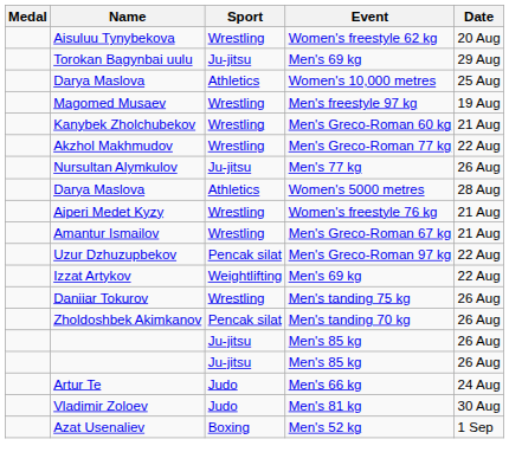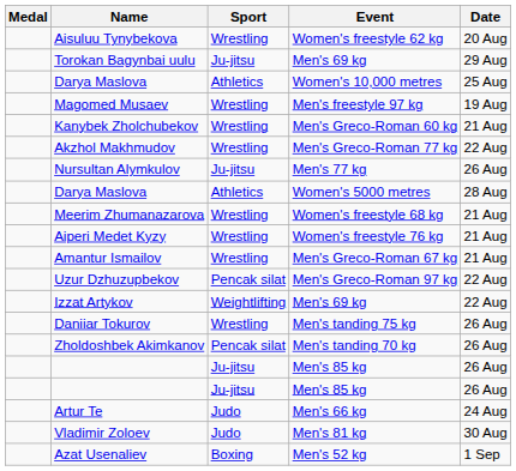 <table class="wikitable sortable"  style="font-size:95%">
 <tr>
 <th>Medal</th>
 <th>Name</th>
 <th>Sport</th>
 <th>Event</th>
 <th>Date</th>
 </tr>
 <tr>
 <td></td>
 <td><a href='#'>Aisuluu Tynybekova</a></td>
 <td><a href='#'>Wrestling</a></td>
 <td><a href='#'>Women's freestyle 62 kg</a></td>
 <td>20 Aug</td>
 </tr>
 <tr>
 <td></td>
 <td><a href='#'>Torokan Bagynbai uulu</a></td>
 <td><a href='#'>Ju-jitsu</a></td>
 <td><a href='#'>Men's 69 kg</a></td>
 <td>29 Aug</td>
 </tr>
 <tr>
 <td></td>
 <td><a href='#'>Darya Maslova</a></td>
 <td><a href='#'>Athletics</a></td>
 <td><a href='#'>Women's 10,000 metres</a></td>
 <td>25 Aug</td>
 </tr>
 <tr>
 <td></td>
 <td><a href='#'>Magomed Musaev</a></td>
 <td><a href='#'>Wrestling</a></td>
 <td><a href='#'>Men's freestyle 97 kg</a></td>
 <td>19 Aug</td>
 </tr>
 <tr>
 <td></td>
 <td><a href='#'>Kanybek Zholchubekov</a></td>
 <td><a href='#'>Wrestling</a></td>
 <td><a href='#'>Men's Greco-Roman 60 kg</a></td>
 <td>21 Aug</td>
 </tr>
 <tr>
 <td></td>
 <td><a href='#'>Akzhol Makhmudov</a></td>
 <td><a href='#'>Wrestling</a></td>
 <td><a href='#'>Men's Greco-Roman 77 kg</a></td>
 <td>22 Aug</td>
 </tr>
 <tr>
 <td></td>
 <td><a href='#'>Nursultan Alymkulov</a></td>
 <td><a href='#'>Ju-jitsu</a></td>
 <td><a href='#'>Men's 77 kg</a></td>
 <td>26 Aug</td>
 </tr>
 <tr>
 <td></td>
 <td><a href='#'>Darya Maslova</a></td>
 <td><a href='#'>Athletics</a></td>
 <td><a href='#'>Women's 5000 metres</a></td>
 <td>28 Aug</td>
+</tr>
+<tr>
+<td></td>
+<td><a href='#'>Meerim Zhumanazarova</a></td>
+<td><a href='#'>Wrestling</a></td>
+<td><a href='#'>Women's freestyle 68 kg</a></td>
+<td>21 Aug</td>
 </tr>
 <tr>
 <td></td>
 <td><a href='#'>Aiperi Medet Kyzy</a></td>
 <td><a href='#'>Wrestling</a></td>
 <td><a href='#'>Women's freestyle 76 kg</a></td>
 <td>21 Aug</td>
 </tr>
 <tr>
 <td></td>
 <td><a href='#'>Amantur Ismailov</a></td>
 <td><a href='#'>Wrestling</a></td>
 <td><a href='#'>Men's Greco-Roman 67 kg</a></td>
 <td>21 Aug</td>
 </tr>
 <tr>
 <td></td>
 <td><a href='#'>Uzur Dzhuzupbekov</a></td>
 <td><a href='#'>Pencak silat</a></td>
 <td><a href='#'>Men's Greco-Roman 97 kg</a></td>
 <td>22 Aug</td>
 </tr>
 <tr>
 <td></td>
 <td><a href='#'>Izzat Artykov</a></td>
 <td><a href='#'>Weightlifting</a></td>
 <td><a href='#'>Men's 69 kg</a></td>
 <td>22 Aug</td>
 </tr>
 <tr>
 <td></td>
 <td><a href='#'>Daniiar Tokurov</a></td>
 <td><a href='#'>Wrestling</a></td>
 <td><a href='#'>Men's tanding 75 kg</a></td>
 <td>26 Aug</td>
 </tr>
 <tr>
 <td></td>
 <td><a href='#'>Zholdoshbek Akimkanov</a></td>
 <td><a href='#'>Pencak silat</a></td>
 <td><a href='#'>Men's tanding 70 kg</a></td>
 <td>26 Aug</td>
 </tr>
 <tr>
 <td></td>
 <td></td>
 <td><a href='#'>Ju-jitsu</a></td>
 <td><a href='#'>Men's 85 kg</a></td>
 <td>26 Aug</td>
 </tr>
 <tr>
 <td></td>
 <td></td>
 <td><a href='#'>Ju-jitsu</a></td>
 <td><a href='#'>Men's 85 kg</a></td>
 <td>26 Aug</td>
 </tr>
 <tr>
 <td></td>
 <td><a href='#'>Artur Te</a></td>
 <td><a href='#'>Judo</a></td>
 <td><a href='#'>Men's 66 kg</a></td>
 <td>24 Aug</td>
 </tr>
 <tr>
 <td></td>
 <td><a href='#'>Vladimir Zoloev</a></td>
 <td><a href='#'>Judo</a></td>
 <td><a href='#'>Men's 81 kg</a></td>
 <td>30 Aug</td>
 </tr>
 <tr>
 <td></td>
 <td><a href='#'>Azat Usenaliev</a></td>
 <td><a href='#'>Boxing</a></td>
 <td><a href='#'>Men's 52 kg</a></td>
 <td>1 Sep</td>
 </tr>
 </table>
